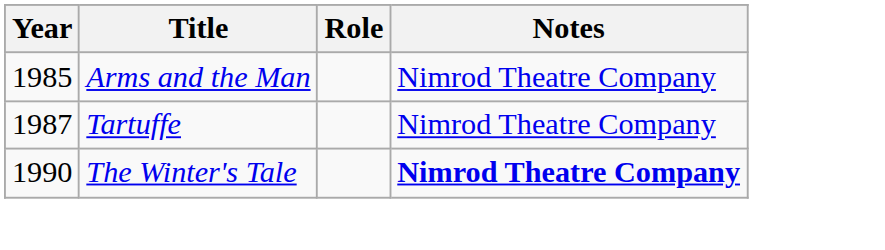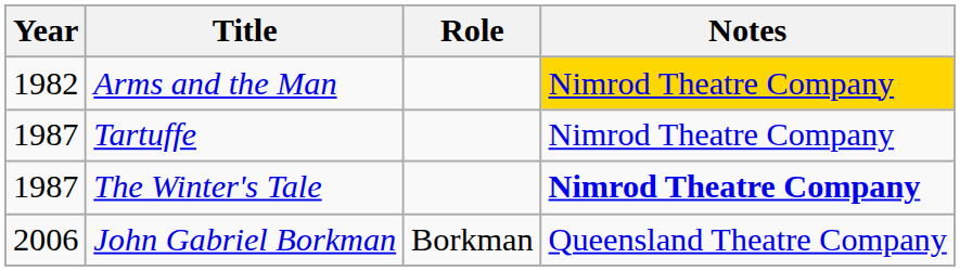 <table class="wikitable">
 <tr>
 <th>Year</th>
 <th>Title</th>
 <th>Role</th>
 <th>Notes</th>
 </tr>
 <tr>
-<td>1985</td>
+<td>1982</td>
 <td><em><a href='#'>Arms and the Man</a></em></td>
 <td></td>
-<td><a href='#'>Nimrod Theatre Company</a></td>
+<td style="background: gold;"><a href='#'>Nimrod Theatre Company</a></td>
 </tr>
 <tr>
 <td>1987</td>
 <td><em><a href='#'>Tartuffe</a></em></td>
 <td></td>
 <td><a href='#'>Nimrod Theatre Company</a></td>
 </tr>
 <tr>
-<td>1990</td>
+<td>1987</td>
 <td><em><a href='#'>The Winter's Tale</a></em></td>
 <td></td>
 <td><strong><a href='#'>Nimrod Theatre Company</a></strong></td>
 </tr>
+<tr>
+<td>2006</td>
+<td><em><a href='#'>John Gabriel Borkman</a></em></td>
+<td>Borkman</td>
+<td><a href='#'>Queensland Theatre Company</a></td>
+</tr>
 </table>
